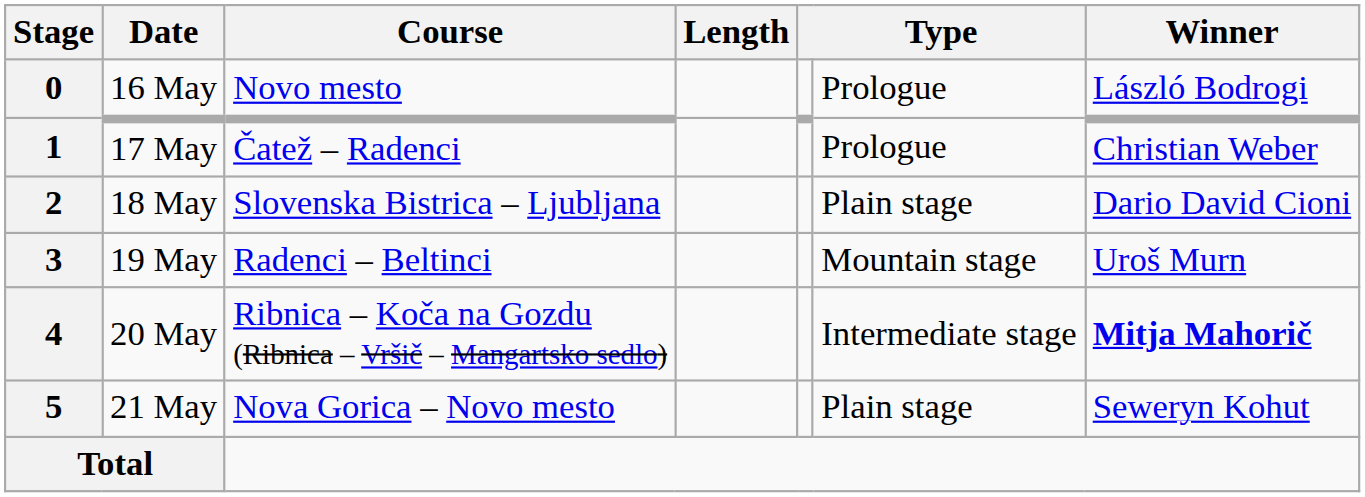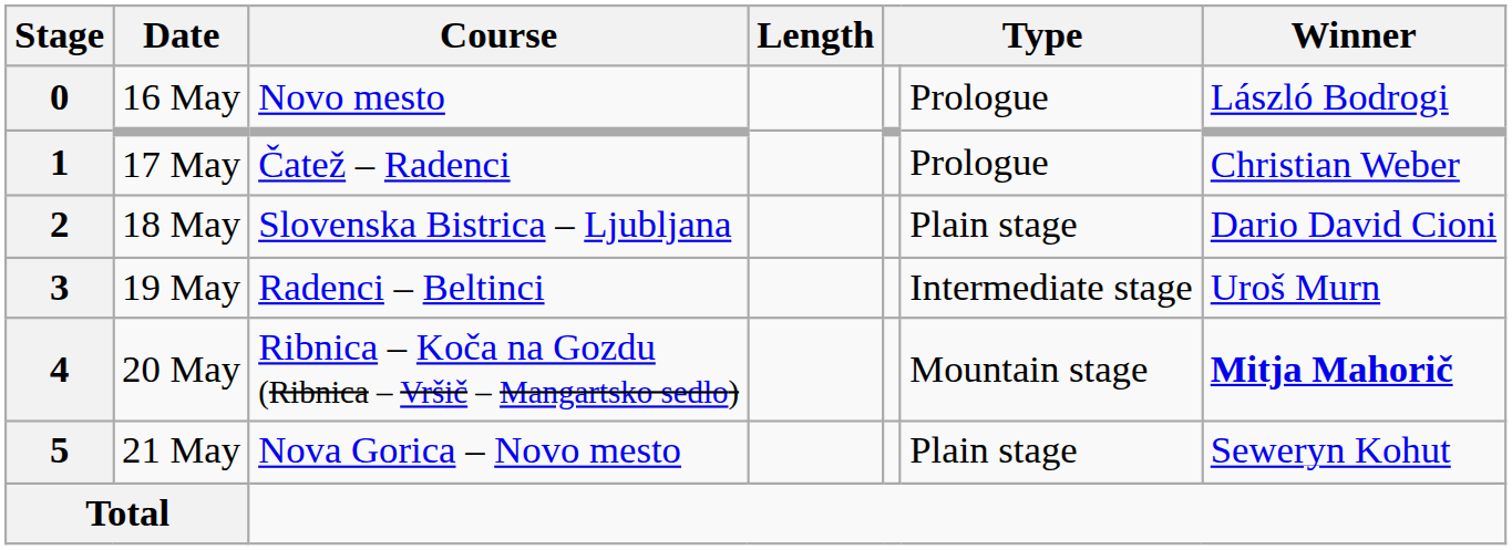 <table class="wikitable">
 <tr>
 <th>Stage</th>
 <th>Date</th>
 <th>Course</th>
 <th>Length</th>
 <th colspan="2">Type</th>
 <th>Winner</th>
 </tr>
 <tr>
 <th style="text-align:center"><span>0</span></th>
 <td align=right>16 May</td>
 <td><a href='#'>Novo mesto</a></td>
 <td style="text-align:center;"></td>
 <td></td>
 <td>Prologue</td>
 <td> <a href='#'>László Bodrogi</a></td>
 </tr>
 <tr>
 <th style="text-align:center" style="border-top-width:4px">1</th>
 <td align=right style="border-top-width:4px">17 May</td>
 <td style="border-top-width:4px"><a href='#'>Čatež</a> – <a href='#'>Radenci</a></td>
 <td style="text-align:center;" style="border-top-width:4px"></td>
 <td style="border-top-width:4px"></td>
 <td>Prologue</td>
 <td style="border-top-width:4px"> <a href='#'>Christian Weber</a></td>
 </tr>
 <tr>
 <th style="text-align:center">2</th>
 <td align=right>18 May</td>
 <td><a href='#'>Slovenska Bistrica</a> – <a href='#'>Ljubljana</a></td>
 <td style="text-align:center;"></td>
 <td></td>
 <td>Plain stage</td>
 <td> <a href='#'>Dario David Cioni</a></td>
 </tr>
 <tr>
 <th style="text-align:center">3</th>
 <td align=right>19 May</td>
 <td><a href='#'>Radenci</a> – <a href='#'>Beltinci</a></td>
 <td style="text-align:center;"></td>
 <td></td>
-<td>Mountain stage</td>
+<td>Intermediate stage</td>
 <td> <a href='#'>Uroš Murn</a></td>
 </tr>
 <tr>
 <th style="text-align:center">4</th>
 <td align=right>20 May</td>
 <td><a href='#'>Ribnica</a> – <a href='#'>Koča na Gozdu</a><br><small>(<s>Ribnica</s> – <s><a href='#'>Vršič</a></s> – <s><a href='#'>Mangartsko sedlo</a>)</s></small></td>
 <td style="text-align:center;"><br><small><s></s></small></td>
 <td></td>
-<td>Intermediate stage</td>
+<td>Mountain stage</td>
 <td><strong> <a href='#'>Mitja Mahorič</a></strong></td>
 </tr>
 <tr>
 <th style="text-align:center">5</th>
 <td align=right>21 May</td>
 <td><a href='#'>Nova Gorica</a> – <a href='#'>Novo mesto</a></td>
 <td style="text-align:center;"></td>
 <td></td>
 <td>Plain stage</td>
 <td> <a href='#'>Seweryn Kohut</a></td>
 </tr>
 <tr>
 <th colspan="2">Total</th>
 <td colspan="6" style="text-align:center;"><br><s><small></small></s></td>
 </tr>
 </table>
